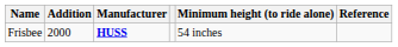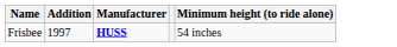 <table class="wikitable sortable">
 <tr>
 <th>Name</th>
 <th>Addition</th>
 <th>Manufacturer</th>
 <th></th>
 <th>Minimum height (to ride alone)</th>
-<th>Reference</th>
 </tr>
 <tr>
 <td>Frisbee</td>
-<td>2000</td>
+<td>1997</td>
 <td><strong><a href='#'>HUSS</a></strong></td>
 <td></td>
 <td>54 inches</td>
-<td></td>
 </tr>
 </table>
